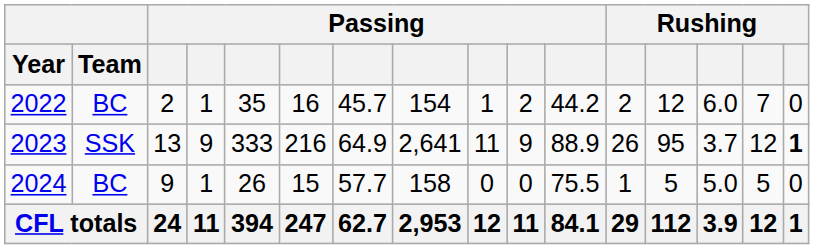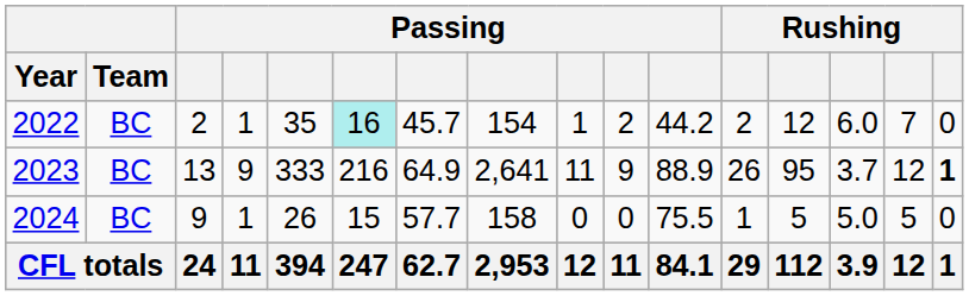 <table | class="wikitable" style="text-align:center;">
 <tr>
 <th colspan="2"></th>
 <th colspan="9">Passing</th>
 <th colspan="6">Rushing</th>
 </tr>
 <tr bgcolor="#e0e0e0">
 <th>Year</th>
 <th>Team</th>
 <th></th>
 <th></th>
 <th></th>
 <th></th>
 <th></th>
 <th></th>
 <th></th>
 <th></th>
 <th></th>
 <th></th>
 <th></th>
 <th></th>
 <th></th>
 <th></th>
 </tr>
 <tr ALIGN="center">
 <td><a href='#'>2022</a></td>
 <td><a href='#'>BC</a></td>
 <td>2</td>
 <td>1</td>
 <td>35</td>
-<td>16</td>
+<td style="background: paleturquoise;">16</td>
 <td>45.7</td>
 <td>154</td>
 <td>1</td>
 <td>2</td>
 <td>44.2</td>
 <td>2</td>
 <td>12</td>
 <td>6.0</td>
 <td>7</td>
 <td>0</td>
 </tr>
 <tr ALIGN="center">
 <td><a href='#'>2023</a></td>
-<td><a href='#'>SSK</a></td>
+<td><a href='#'>BC</a></td>
 <td>13</td>
 <td>9</td>
 <td>333</td>
 <td>216</td>
 <td>64.9</td>
 <td>2,641</td>
 <td>11</td>
 <td>9</td>
 <td>88.9</td>
 <td>26</td>
 <td>95</td>
 <td>3.7</td>
 <td>12</td>
 <td><strong>1</strong></td>
 </tr>
 <tr ALIGN="center">
 <td><a href='#'>2024</a></td>
 <td><a href='#'>BC</a></td>
 <td>9</td>
 <td>1</td>
 <td>26</td>
 <td>15</td>
 <td>57.7</td>
 <td>158</td>
 <td>0</td>
 <td>0</td>
 <td>75.5</td>
 <td>1</td>
 <td>5</td>
 <td>5.0</td>
 <td>5</td>
 <td>0</td>
 </tr>
 <tr bgcolor="#e0e0e0">
 <th colspan="2"><a href='#'>CFL</a> totals</th>
 <th>24</th>
 <th>11</th>
 <th>394</th>
 <th>247</th>
 <th>62.7</th>
 <th>2,953</th>
 <th>12</th>
 <th>11</th>
 <th>84.1</th>
 <th>29</th>
 <th>112</th>
 <th>3.9</th>
 <th>12</th>
 <th>1</th>
 </tr>
 </table>
